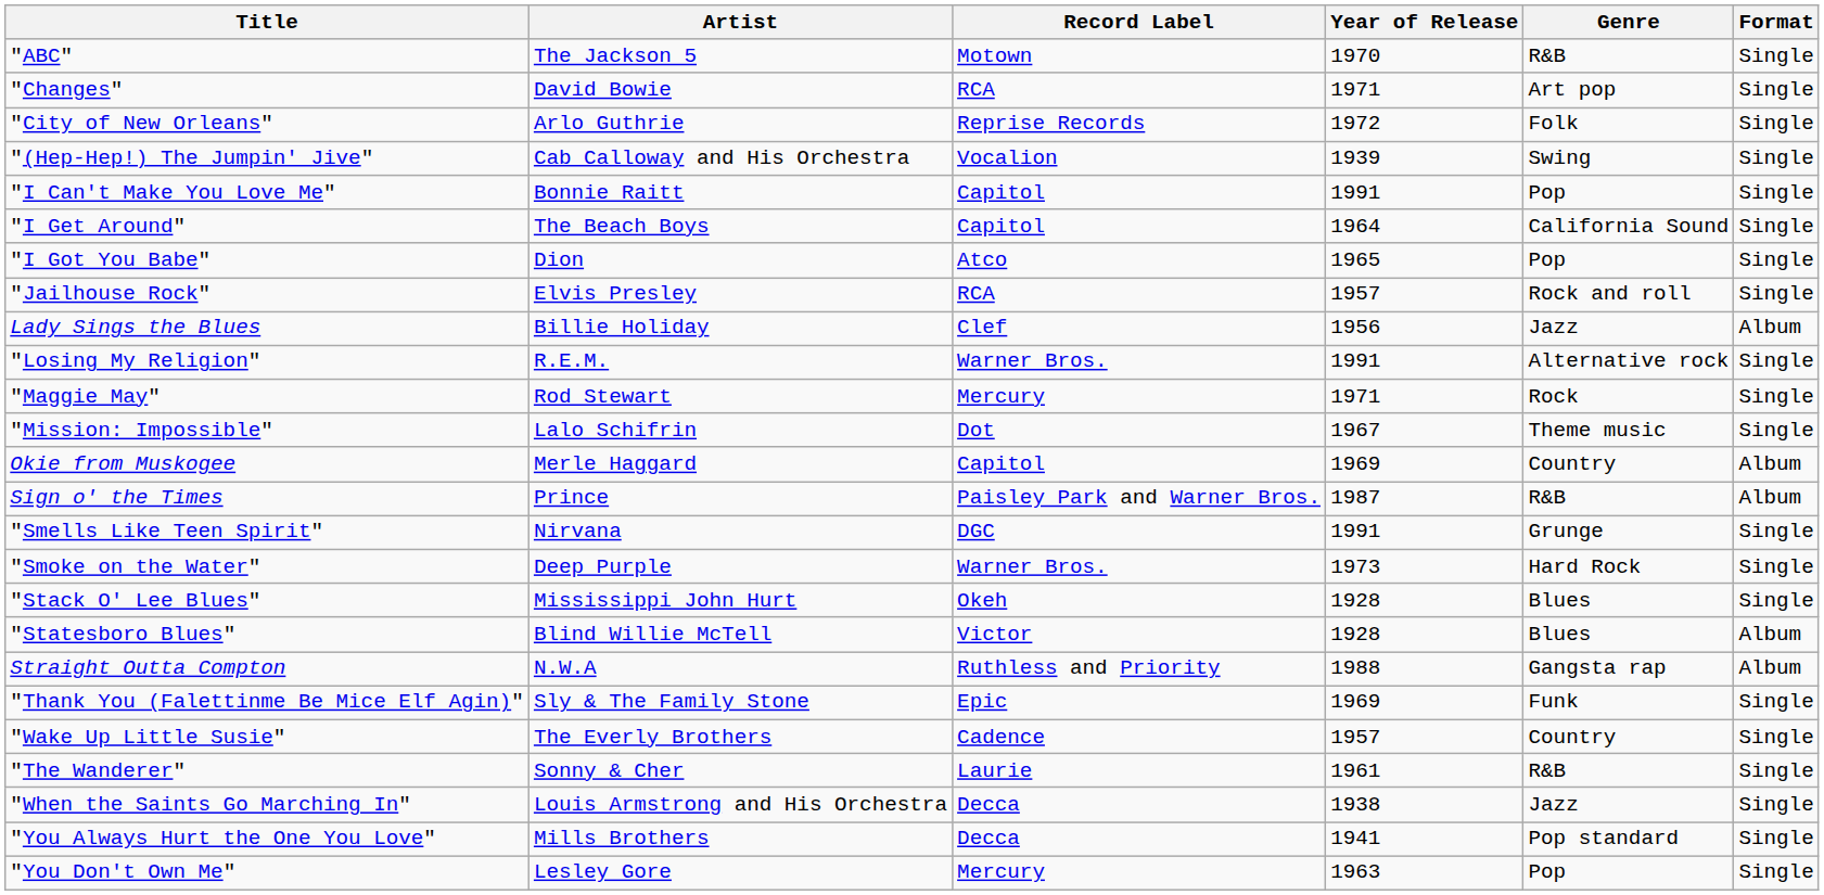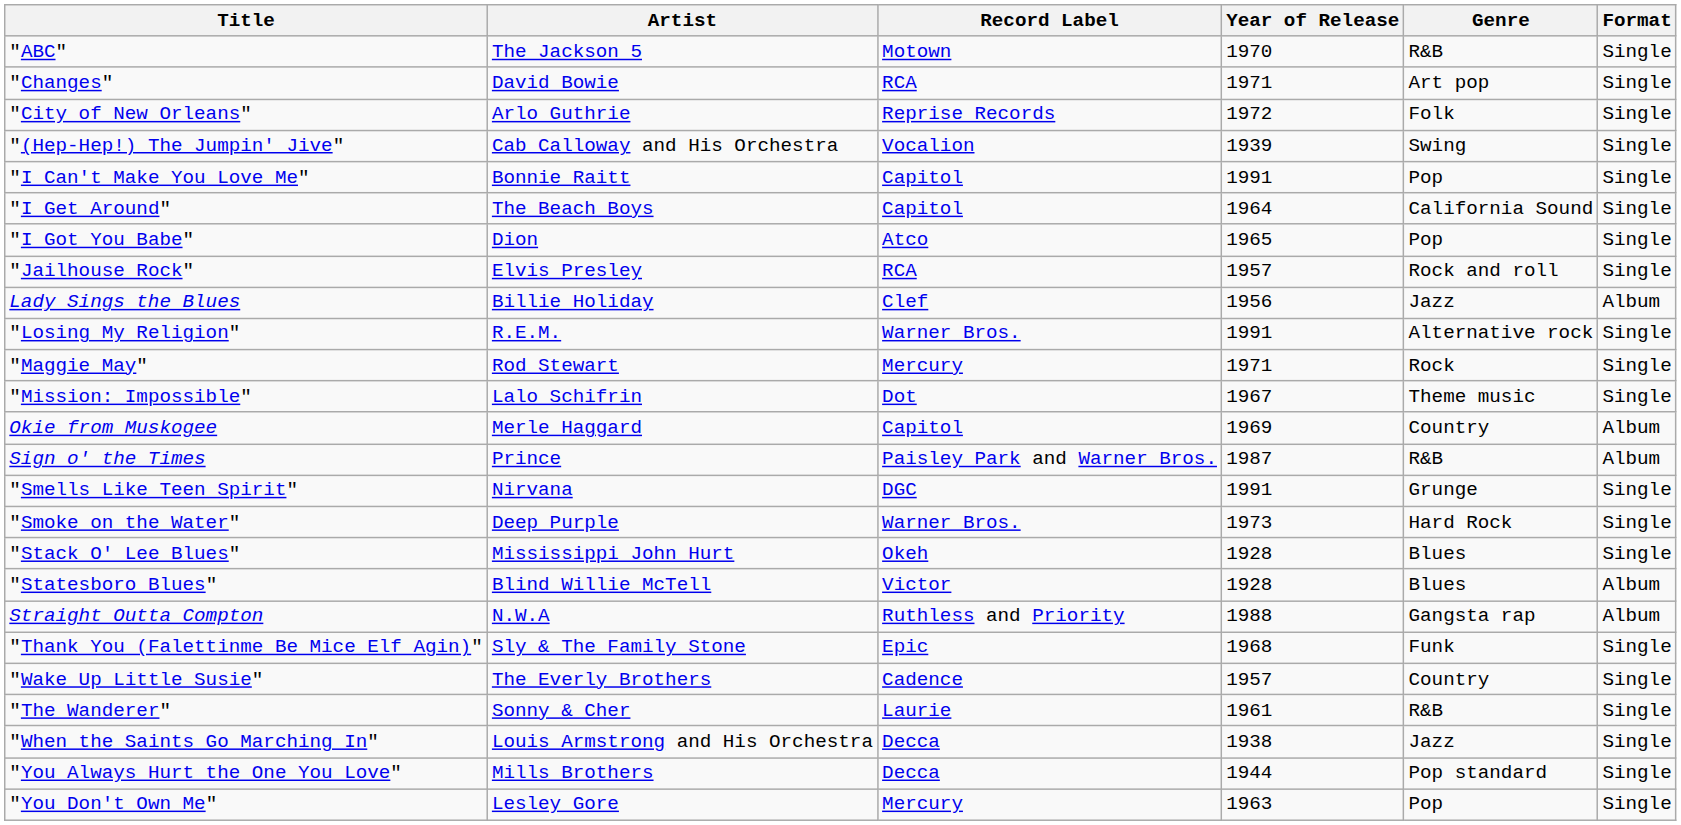 <table class="wikitable sortable">
 <tr>
 <th>Title</th>
 <th>Artist</th>
 <th>Record Label</th>
 <th>Year of Release</th>
 <th>Genre</th>
 <th>Format</th>
 </tr>
 <tr>
 <td>"<a href='#'>ABC</a>"</td>
 <td><a href='#'>The Jackson 5</a></td>
 <td><a href='#'>Motown</a></td>
 <td>1970</td>
 <td>R&B</td>
 <td>Single</td>
 </tr>
 <tr>
 <td>"<a href='#'>Changes</a>"</td>
 <td><a href='#'>David Bowie</a></td>
 <td><a href='#'>RCA</a></td>
 <td>1971</td>
 <td>Art pop</td>
 <td>Single</td>
 </tr>
 <tr>
 <td>"<a href='#'>City of New Orleans</a>"</td>
 <td><a href='#'>Arlo Guthrie</a></td>
 <td><a href='#'>Reprise Records</a></td>
 <td>1972</td>
 <td>Folk</td>
 <td>Single</td>
 </tr>
 <tr>
 <td>"<a href='#'>(Hep-Hep!) The Jumpin' Jive</a>"</td>
 <td><a href='#'>Cab Calloway</a> and His Orchestra</td>
 <td><a href='#'>Vocalion</a></td>
 <td>1939</td>
 <td>Swing</td>
 <td>Single</td>
 </tr>
 <tr>
 <td>"<a href='#'>I Can't Make You Love Me</a>"</td>
 <td><a href='#'>Bonnie Raitt</a></td>
 <td><a href='#'>Capitol</a></td>
 <td>1991</td>
 <td>Pop</td>
 <td>Single</td>
 </tr>
 <tr>
 <td>"<a href='#'>I Get Around</a>"</td>
 <td><a href='#'>The Beach Boys</a></td>
 <td><a href='#'>Capitol</a></td>
 <td>1964</td>
 <td>California Sound</td>
 <td>Single</td>
 </tr>
 <tr>
 <td>"<a href='#'>I Got You Babe</a>"</td>
 <td><a href='#'>Dion</a></td>
 <td><a href='#'>Atco</a></td>
 <td>1965</td>
 <td>Pop</td>
 <td>Single</td>
 </tr>
 <tr>
 <td>"<a href='#'>Jailhouse Rock</a>"</td>
 <td><a href='#'>Elvis Presley</a></td>
 <td><a href='#'>RCA</a></td>
 <td>1957</td>
 <td>Rock and roll</td>
 <td>Single</td>
 </tr>
 <tr>
 <td><em><a href='#'>Lady Sings the Blues</a></em></td>
 <td><a href='#'>Billie Holiday</a></td>
 <td><a href='#'>Clef</a></td>
 <td>1956</td>
 <td>Jazz</td>
 <td>Album</td>
 </tr>
 <tr>
 <td>"<a href='#'>Losing My Religion</a>"</td>
 <td><a href='#'>R.E.M.</a></td>
 <td><a href='#'>Warner Bros.</a></td>
 <td>1991</td>
 <td>Alternative rock</td>
 <td>Single</td>
 </tr>
 <tr>
 <td>"<a href='#'>Maggie May</a>"</td>
 <td><a href='#'>Rod Stewart</a></td>
 <td><a href='#'>Mercury</a></td>
 <td>1971</td>
 <td>Rock</td>
 <td>Single</td>
 </tr>
 <tr>
 <td>"<a href='#'>Mission: Impossible</a>"</td>
 <td><a href='#'>Lalo Schifrin</a></td>
 <td><a href='#'>Dot</a></td>
 <td>1967</td>
 <td>Theme music</td>
 <td>Single</td>
 </tr>
 <tr>
 <td><em><a href='#'>Okie from Muskogee</a></em></td>
 <td><a href='#'>Merle Haggard</a></td>
 <td><a href='#'>Capitol</a></td>
 <td>1969</td>
 <td>Country</td>
 <td>Album</td>
 </tr>
 <tr>
 <td><em><a href='#'>Sign o' the Times</a></em></td>
 <td><a href='#'>Prince</a></td>
 <td><a href='#'>Paisley Park</a> and <a href='#'>Warner Bros.</a></td>
 <td>1987</td>
 <td>R&B</td>
 <td>Album</td>
 </tr>
 <tr>
 <td>"<a href='#'>Smells Like Teen Spirit</a>"</td>
 <td><a href='#'>Nirvana</a></td>
 <td><a href='#'>DGC</a></td>
 <td>1991</td>
 <td>Grunge</td>
 <td>Single</td>
 </tr>
 <tr>
 <td>"<a href='#'>Smoke on the Water</a>"</td>
 <td><a href='#'>Deep Purple</a></td>
 <td><a href='#'>Warner Bros.</a></td>
 <td>1973</td>
 <td>Hard Rock</td>
 <td>Single</td>
 </tr>
 <tr>
 <td>"<a href='#'>Stack O' Lee Blues</a>"</td>
 <td><a href='#'>Mississippi John Hurt</a></td>
 <td><a href='#'>Okeh</a></td>
 <td>1928</td>
 <td>Blues</td>
 <td>Single</td>
 </tr>
 <tr>
 <td>"<a href='#'>Statesboro Blues</a>"</td>
 <td><a href='#'>Blind Willie McTell</a></td>
 <td><a href='#'>Victor</a></td>
 <td>1928</td>
 <td>Blues</td>
 <td>Album</td>
 </tr>
 <tr>
 <td><em><a href='#'>Straight Outta Compton</a></em></td>
 <td><a href='#'>N.W.A</a></td>
 <td><a href='#'>Ruthless</a> and <a href='#'>Priority</a></td>
 <td>1988</td>
 <td>Gangsta rap</td>
 <td>Album</td>
 </tr>
 <tr>
 <td>"<a href='#'>Thank You (Falettinme Be Mice Elf Agin)</a>"</td>
 <td><a href='#'>Sly & The Family Stone</a></td>
 <td><a href='#'>Epic</a></td>
-<td>1969</td>
+<td>1968</td>
 <td>Funk</td>
 <td>Single</td>
 </tr>
 <tr>
 <td>"<a href='#'>Wake Up Little Susie</a>"</td>
 <td><a href='#'>The Everly Brothers</a></td>
 <td><a href='#'>Cadence</a></td>
 <td>1957</td>
 <td>Country</td>
 <td>Single</td>
 </tr>
 <tr>
 <td>"<a href='#'>The Wanderer</a>"</td>
 <td><a href='#'>Sonny & Cher</a></td>
 <td><a href='#'>Laurie</a></td>
 <td>1961</td>
 <td>R&B</td>
 <td>Single</td>
 </tr>
 <tr>
 <td>"<a href='#'>When the Saints Go Marching In</a>"</td>
 <td><a href='#'>Louis Armstrong</a> and His Orchestra</td>
 <td><a href='#'>Decca</a></td>
 <td>1938</td>
 <td>Jazz</td>
 <td>Single</td>
 </tr>
 <tr>
 <td>"<a href='#'>You Always Hurt the One You Love</a>"</td>
 <td><a href='#'>Mills Brothers</a></td>
 <td><a href='#'>Decca</a></td>
-<td>1941</td>
+<td>1944</td>
 <td>Pop standard</td>
 <td>Single</td>
 </tr>
 <tr>
 <td>"<a href='#'>You Don't Own Me</a>"</td>
 <td><a href='#'>Lesley Gore</a></td>
 <td><a href='#'>Mercury</a></td>
 <td>1963</td>
 <td>Pop</td>
 <td>Single</td>
 </tr>
 </table>
